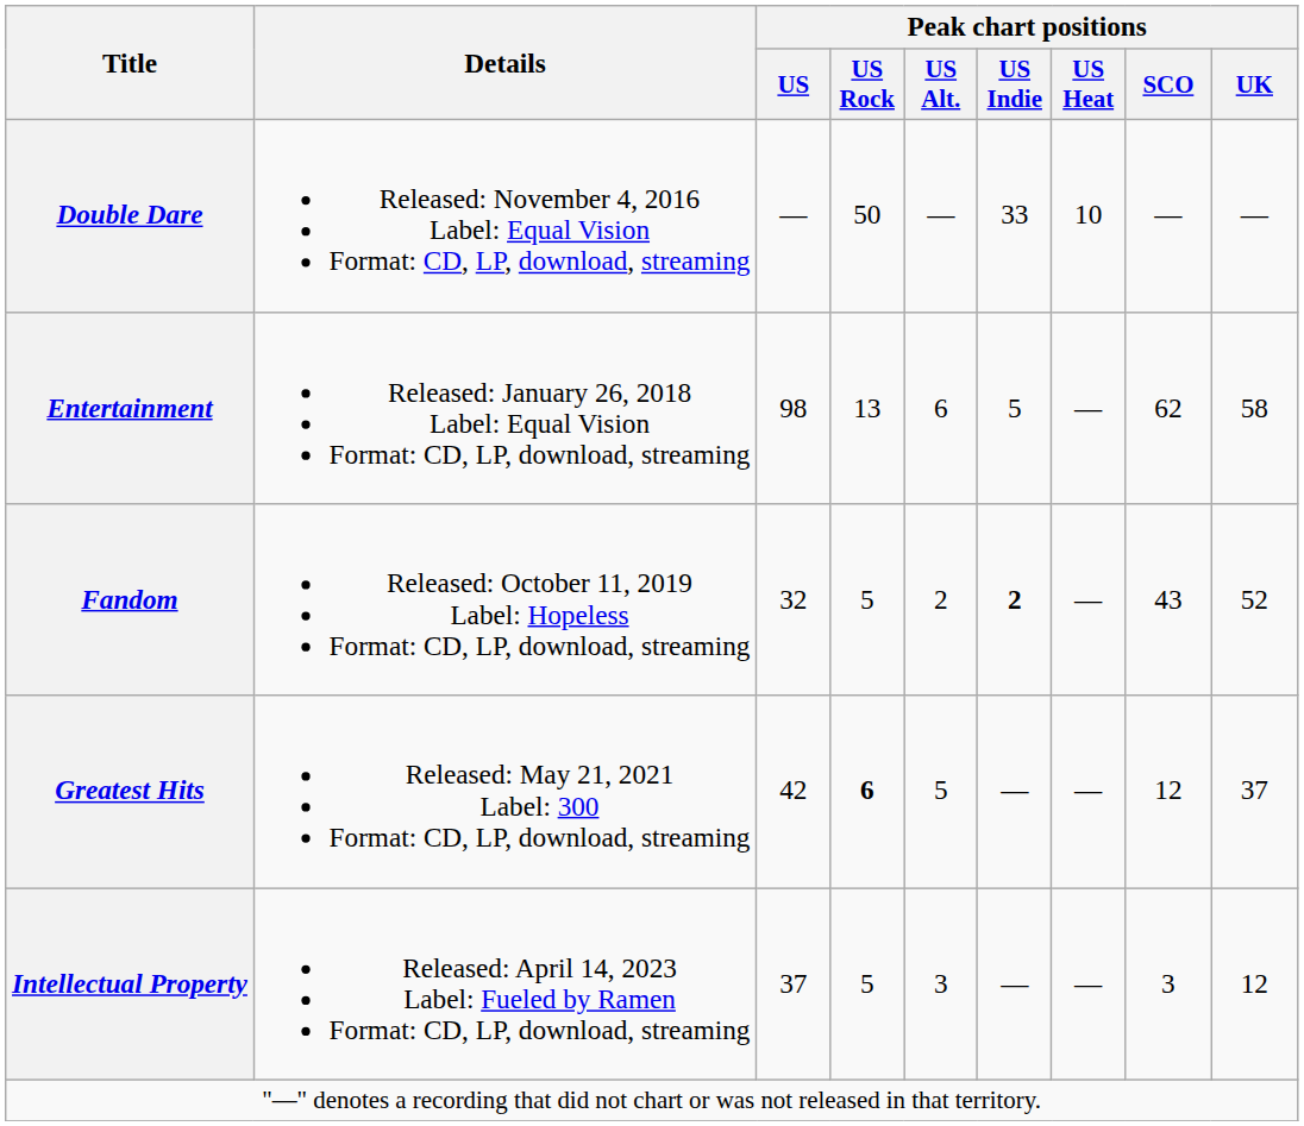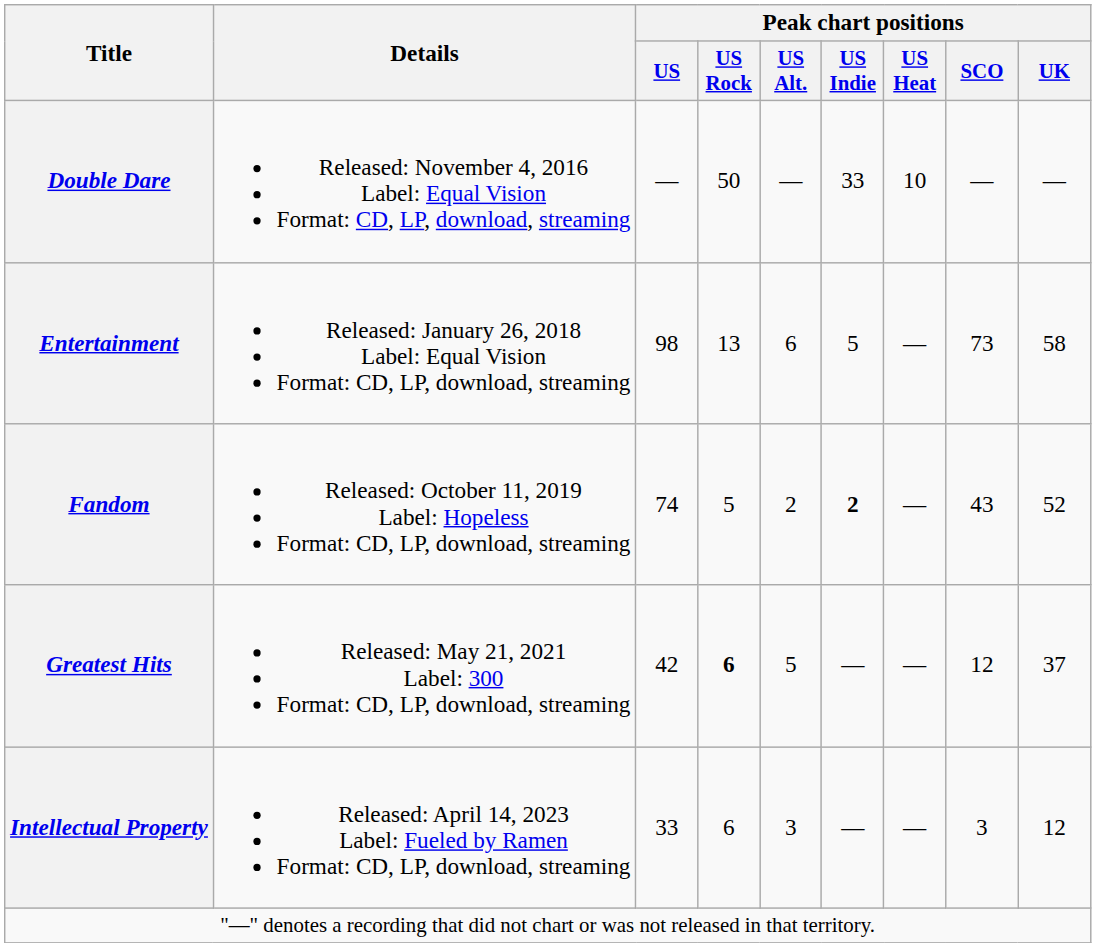 <table class="wikitable plainrowheaders" style="text-align:center;">
 <tr>
 <th scope="col" rowspan="2">Title</th>
 <th scope="col" rowspan="2">Details</th>
 <th scope="col" colspan="7">Peak chart positions</th>
 </tr>
 <tr>
 <th scope="col" style="width:2.5em;font-size:90%;"><a href='#'>US</a><br></th>
 <th scope="col" style="width:2.5em;font-size:90%;"><a href='#'>US Rock</a><br></th>
 <th scope="col" style="width:2.5em;font-size:90%;"><a href='#'>US Alt.</a><br></th>
 <th scope="col" style="width:2.5em;font-size:90%;"><a href='#'>US Indie</a><br></th>
 <th scope="col" style="width:2.5em;font-size:90%;"><a href='#'>US Heat</a><br></th>
 <th scope="col" style="width:3em;font-size:90%;"><a href='#'>SCO</a><br></th>
 <th scope="col" style="width:3em;font-size:90%;"><a href='#'>UK</a><br></th>
 </tr>
 <tr>
 <th scope="row"><em><a href='#'>Double Dare</a></em></th>
 <td><br><ul><li>Released: November 4, 2016</li><li>Label: <a href='#'>Equal Vision</a></li><li>Format: <a href='#'>CD</a>, <a href='#'>LP</a>, <a href='#'>download</a>, <a href='#'>streaming</a></li></ul></td>
 <td>—</td>
 <td>50</td>
 <td>—</td>
 <td>33</td>
 <td>10</td>
 <td>—</td>
 <td>—</td>
 </tr>
 <tr>
 <th scope="row"><em><a href='#'>Entertainment</a></em></th>
 <td><br><ul><li>Released: January 26, 2018</li><li>Label: Equal Vision</li><li>Format: CD, LP, download, streaming</li></ul></td>
 <td>98</td>
 <td>13</td>
 <td>6</td>
 <td>5</td>
 <td>—</td>
-<td>62</td>
+<td>73</td>
 <td>58</td>
 </tr>
 <tr>
 <th scope="row"><em><a href='#'>Fandom</a></em></th>
 <td><br><ul><li>Released: October 11, 2019</li><li>Label: <a href='#'>Hopeless</a></li><li>Format: CD, LP, download, streaming</li></ul></td>
-<td>32</td>
+<td>74</td>
 <td>5</td>
 <td>2</td>
 <td><strong>2</strong></td>
 <td>—</td>
 <td>43</td>
 <td>52</td>
 </tr>
 <tr>
 <th scope="row"><em><a href='#'>Greatest Hits</a></em></th>
 <td><br><ul><li>Released: May 21, 2021</li><li>Label: <a href='#'>300</a></li><li>Format: CD, LP, download, streaming</li></ul></td>
 <td>42</td>
 <td><strong>6</strong></td>
 <td>5</td>
 <td>—</td>
 <td>—</td>
 <td>12</td>
 <td>37</td>
 </tr>
 <tr>
 <th scope="row"><em><a href='#'>Intellectual Property</a></em></th>
 <td><br><ul><li>Released: April 14, 2023</li><li>Label: <a href='#'>Fueled by Ramen</a></li><li>Format: CD, LP, download, streaming</li></ul></td>
-<td>37</td>
-<td>5</td>
+<td>33</td>
+<td>6</td>
 <td>3</td>
 <td>—</td>
 <td>—</td>
 <td>3</td>
 <td>12</td>
 </tr>
 <tr>
 <td colspan="10" style="font-size:90%">"—" denotes a recording that did not chart or was not released in that territory.</td>
 </tr>
 </table>
